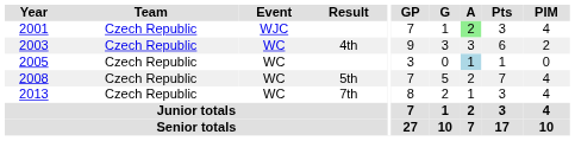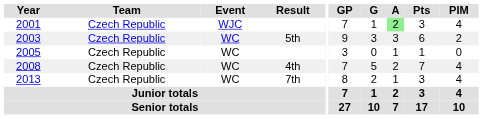 <table border="0" cellpadding="1" cellspacing="0" ID="Table3" style="text-align:center; width:43em">
 <tr ALIGN="center" bgcolor="#e0e0e0">
 <th>Year</th>
 <th>Team</th>
 <th>Event</th>
 <th>Result</th>
 <th rowspan="99" bgcolor="#ffffff"></th>
 <th>GP</th>
 <th>G</th>
 <th>A</th>
 <th>Pts</th>
 <th>PIM</th>
 </tr>
 <tr>
 <td><a href='#'>2001</a></td>
 <td><a href='#'>Czech Republic</a></td>
 <td><a href='#'>WJC</a></td>
 <td></td>
 <td>7</td>
 <td>1</td>
 <td style="background: lightgreen;">2</td>
 <td>3</td>
 <td>4</td>
 </tr>
 <tr bgcolor="#f0f0f0">
 <td><a href='#'>2003</a></td>
 <td><a href='#'>Czech Republic</a></td>
 <td><a href='#'>WC</a></td>
-<td>4th</td>
+<td>5th</td>
 <td>9</td>
 <td>3</td>
 <td>3</td>
 <td>6</td>
 <td>2</td>
 </tr>
 <tr>
 <td><a href='#'>2005</a></td>
 <td>Czech Republic</td>
 <td>WC</td>
 <td></td>
 <td>3</td>
 <td>0</td>
-<td style="background: lightblue;">1</td>
+<td>1</td>
 <td>1</td>
 <td>0</td>
 </tr>
 <tr bgcolor="#f0f0f0">
 <td><a href='#'>2008</a></td>
 <td>Czech Republic</td>
 <td>WC</td>
-<td>5th</td>
+<td>4th</td>
 <td>7</td>
 <td>5</td>
 <td>2</td>
 <td>7</td>
 <td>4</td>
 </tr>
 <tr>
 <td><a href='#'>2013</a></td>
 <td>Czech Republic</td>
 <td>WC</td>
 <td>7th</td>
 <td>8</td>
 <td>2</td>
 <td>1</td>
 <td>3</td>
 <td>4</td>
 </tr>
 <tr bgcolor="#e0e0e0">
 <th colspan="4">Junior totals</th>
 <th>7</th>
 <th>1</th>
 <th>2</th>
 <th>3</th>
 <th>4</th>
 </tr>
 <tr bgcolor="#e0e0e0">
 <th colspan="4">Senior totals</th>
 <th>27</th>
 <th>10</th>
 <th>7</th>
 <th>17</th>
 <th>10</th>
 </tr>
 </table>
